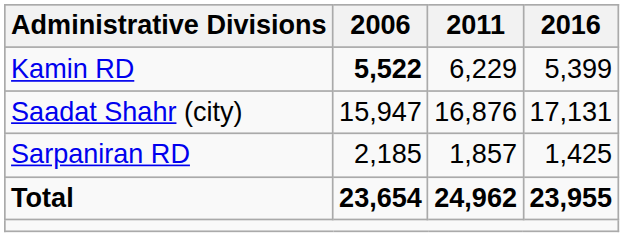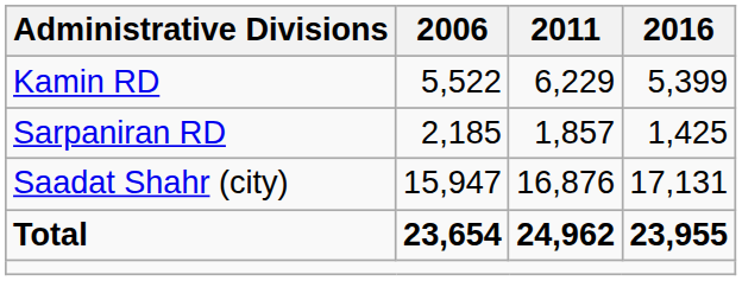 <table class="wikitable">
 <tr>
 <th>Administrative Divisions</th>
 <th>2006</th>
 <th>2011</th>
 <th>2016</th>
 </tr>
 <tr>
 <td><a href='#'>Kamin RD</a></td>
-<td style="text-align: right;"><strong>5,522</strong></td>
+<td style="text-align: right;">5,522</td>
 <td style="text-align: right;">6,229</td>
 <td style="text-align: right;">5,399</td>
+</tr>
+<tr>
+<td><a href='#'>Sarpaniran RD</a></td>
+<td style="text-align: right;">2,185</td>
+<td style="text-align: right;">1,857</td>
+<td style="text-align: right;">1,425</td>
 </tr>
 <tr>
 <td><a href='#'>Saadat Shahr</a> (city)</td>
 <td style="text-align: right;">15,947</td>
 <td style="text-align: right;">16,876</td>
 <td style="text-align: right;">17,131</td>
-</tr>
-<tr>
-<td><a href='#'>Sarpaniran RD</a></td>
-<td style="text-align: right;">2,185</td>
-<td style="text-align: right;">1,857</td>
-<td style="text-align: right;">1,425</td>
 </tr>
 <tr>
 <td><strong>Total</strong></td>
 <td style="text-align: right;"><strong>23,654</strong></td>
 <td style="text-align: right;"><strong>24,962</strong></td>
 <td style="text-align: right;"><strong>23,955</strong></td>
 </tr>
 <tr>
 <td colspan=4></td>
 </tr>
 </table>
